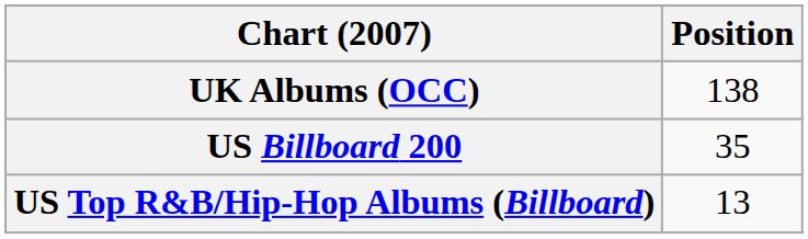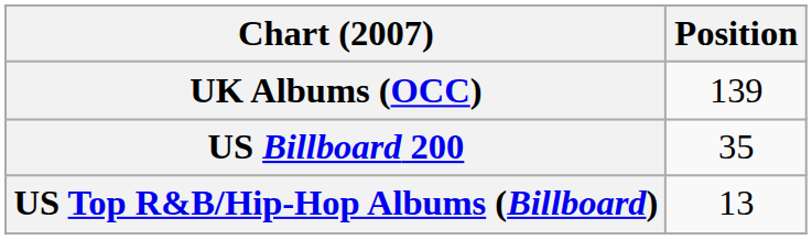 <table class="wikitable plainrowheaders sortable" style="text-align:center;">
 <tr>
 <th>Chart (2007)</th>
 <th>Position</th>
 </tr>
 <tr>
 <th scope="row">UK Albums (<a href='#'>OCC</a>)</th>
-<td style="text-align:center;">138</td>
+<td style="text-align:center;">139</td>
 </tr>
 <tr>
 <th scope="row">US <a href='#'><em>Billboard</em> 200</a></th>
 <td style="text-align:center;">35</td>
 </tr>
 <tr>
 <th scope="row">US <a href='#'>Top R&B/Hip-Hop Albums</a> (<em><a href='#'>Billboard</a></em>)</th>
 <td style="text-align:center;">13</td>
 </tr>
 </table>
